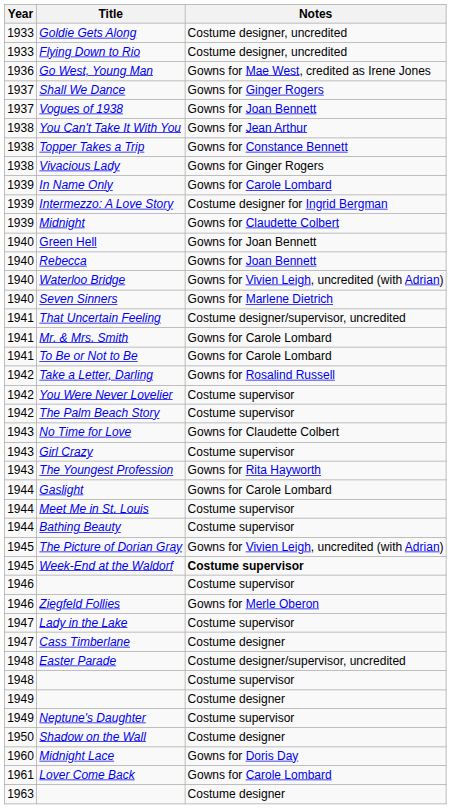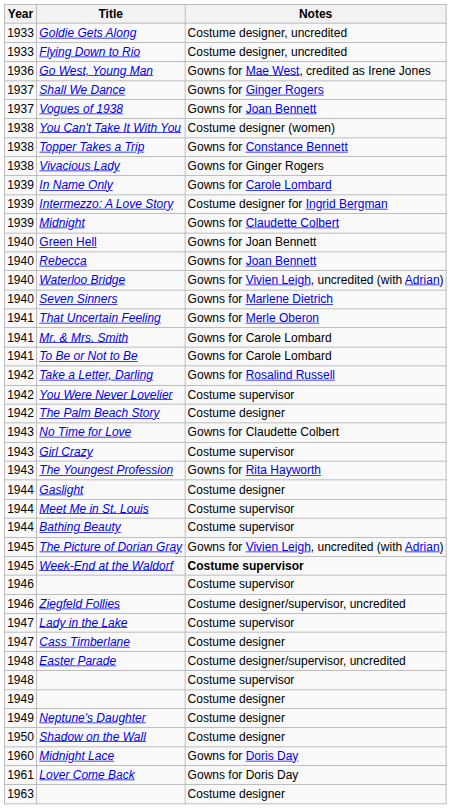 <table class="wikitable sortable">
 <tr>
 <th>Year</th>
 <th>Title</th>
 <th class="unsortable">Notes</th>
 </tr>
 <tr>
 <td>1933</td>
 <td><em><a href='#'>Goldie Gets Along</a></em></td>
 <td>Costume designer, uncredited</td>
 </tr>
 <tr>
 <td>1933</td>
 <td><em><a href='#'>Flying Down to Rio</a></em></td>
 <td>Costume designer, uncredited</td>
 </tr>
 <tr>
 <td>1936</td>
 <td><a href='#'><em>Go West, Young Man</em></a></td>
 <td>Gowns for <a href='#'>Mae West</a>, credited as Irene Jones</td>
 </tr>
 <tr>
 <td>1937</td>
 <td><em><a href='#'>Shall We Dance</a></em></td>
 <td>Gowns for <a href='#'>Ginger Rogers</a></td>
 </tr>
 <tr>
 <td>1937</td>
 <td><em><a href='#'>Vogues of 1938</a></em></td>
 <td>Gowns for <a href='#'>Joan Bennett</a></td>
 </tr>
 <tr>
 <td>1938</td>
 <td><em><a href='#'>You Can't Take It With You</a></em></td>
-<td>Gowns for <a href='#'>Jean Arthur</a></td>
+<td>Costume designer (women)</td>
 </tr>
 <tr>
 <td>1938</td>
 <td><em><a href='#'>Topper Takes a Trip</a></em></td>
 <td>Gowns for <a href='#'>Constance Bennett</a></td>
 </tr>
 <tr>
 <td>1938</td>
 <td><em><a href='#'>Vivacious Lady</a></em></td>
 <td>Gowns for Ginger Rogers</td>
 </tr>
 <tr>
 <td>1939</td>
 <td><em><a href='#'>In Name Only</a></em></td>
 <td>Gowns for <a href='#'>Carole Lombard</a></td>
 </tr>
 <tr>
 <td>1939</td>
 <td><em><a href='#'>Intermezzo: A Love Story</a></em></td>
 <td>Costume designer for <a href='#'>Ingrid Bergman</a></td>
 </tr>
 <tr>
 <td>1939</td>
 <td><em><a href='#'>Midnight</a></em></td>
 <td>Gowns for <a href='#'>Claudette Colbert</a></td>
 </tr>
 <tr>
 <td>1940</td>
 <td><a href='#'>Green Hell</a></td>
 <td>Gowns for Joan Bennett</td>
 </tr>
 <tr>
 <td>1940</td>
 <td><a href='#'><em>Rebecca</em></a></td>
 <td>Gowns for <a href='#'>Joan Bennett</a></td>
 </tr>
 <tr>
 <td>1940</td>
 <td><a href='#'><em>Waterloo Bridge</em></a></td>
 <td>Gowns for <a href='#'>Vivien Leigh</a>, uncredited (with <a href='#'>Adrian</a>)</td>
 </tr>
 <tr>
 <td>1940</td>
 <td><em><a href='#'>Seven Sinners</a></em></td>
 <td>Gowns for <a href='#'>Marlene Dietrich</a></td>
 </tr>
 <tr>
 <td>1941</td>
 <td><em><a href='#'>That Uncertain Feeling</a></em></td>
-<td>Costume designer/supervisor, uncredited</td>
+<td>Gowns for <a href='#'>Merle Oberon</a></td>
 </tr>
 <tr>
 <td>1941</td>
 <td><em><a href='#'>Mr. & Mrs. Smith</a></em></td>
 <td>Gowns for Carole Lombard</td>
 </tr>
 <tr>
 <td>1941</td>
 <td><em><a href='#'>To Be or Not to Be</a></em></td>
 <td>Gowns for Carole Lombard</td>
 </tr>
 <tr>
 <td>1942</td>
 <td><em><a href='#'>Take a Letter, Darling</a></em></td>
 <td>Gowns for <a href='#'>Rosalind Russell</a></td>
 </tr>
 <tr>
 <td>1942</td>
 <td><em><a href='#'>You Were Never Lovelier</a></em></td>
 <td>Costume supervisor</td>
 </tr>
 <tr>
 <td>1942</td>
 <td><em><a href='#'>The Palm Beach Story</a></em></td>
-<td>Costume supervisor</td>
+<td>Costume designer</td>
 </tr>
 <tr>
 <td>1943</td>
 <td><em><a href='#'>No Time for Love</a></em></td>
 <td>Gowns for Claudette Colbert</td>
 </tr>
 <tr>
 <td>1943</td>
 <td><em><a href='#'>Girl Crazy</a></em></td>
 <td>Costume supervisor</td>
 </tr>
 <tr>
 <td>1943</td>
 <td><em><a href='#'>The Youngest Profession</a></em></td>
 <td>Gowns for <a href='#'>Rita Hayworth</a></td>
 </tr>
 <tr>
 <td>1944</td>
 <td><em><a href='#'>Gaslight</a></em></td>
-<td>Gowns for Carole Lombard</td>
+<td>Costume designer</td>
 </tr>
 <tr>
 <td>1944</td>
 <td><em><a href='#'>Meet Me in St. Louis</a></em></td>
 <td>Costume supervisor</td>
 </tr>
 <tr>
 <td>1944</td>
 <td><em><a href='#'>Bathing Beauty</a></em></td>
 <td>Costume supervisor</td>
 </tr>
 <tr>
 <td>1945</td>
 <td><em><a href='#'>The Picture of Dorian Gray</a></em></td>
 <td>Gowns for <a href='#'>Vivien Leigh</a>, uncredited (with <a href='#'>Adrian</a>)</td>
 </tr>
 <tr>
 <td>1945</td>
 <td><em><a href='#'>Week-End at the Waldorf</a></em></td>
 <td><strong>Costume supervisor</strong></td>
 </tr>
 <tr>
 <td>1946</td>
 <td><em></em></td>
 <td>Costume supervisor</td>
 </tr>
 <tr>
 <td>1946</td>
 <td><em><a href='#'>Ziegfeld Follies</a></em></td>
-<td>Gowns for <a href='#'>Merle Oberon</a></td>
+<td>Costume designer/supervisor, uncredited</td>
 </tr>
 <tr>
 <td>1947</td>
 <td><em><a href='#'>Lady in the Lake</a></em></td>
 <td>Costume supervisor</td>
 </tr>
 <tr>
 <td>1947</td>
 <td><em><a href='#'>Cass Timberlane</a></em></td>
 <td>Costume designer</td>
 </tr>
 <tr>
 <td>1948</td>
 <td><em><a href='#'>Easter Parade</a></em></td>
 <td>Costume designer/supervisor, uncredited</td>
 </tr>
 <tr>
 <td>1948</td>
 <td><em></em></td>
 <td>Costume supervisor</td>
 </tr>
 <tr>
 <td>1949</td>
 <td><em></em></td>
 <td>Costume designer</td>
 </tr>
 <tr>
 <td>1949</td>
 <td><em><a href='#'>Neptune's Daughter</a></em></td>
-<td>Costume supervisor</td>
+<td>Costume designer</td>
 </tr>
 <tr>
 <td>1950</td>
 <td><em><a href='#'>Shadow on the Wall</a></em></td>
 <td>Costume designer</td>
 </tr>
 <tr>
 <td>1960</td>
 <td><em><a href='#'>Midnight Lace</a></em></td>
 <td>Gowns for <a href='#'>Doris Day</a></td>
 </tr>
 <tr>
 <td>1961</td>
 <td><em><a href='#'>Lover Come Back</a></em></td>
-<td>Gowns for <a href='#'>Carole Lombard</a></td>
+<td>Gowns for Doris Day</td>
 </tr>
 <tr>
 <td>1963</td>
 <td><em></em></td>
 <td>Costume designer</td>
 </tr>
 </table>
